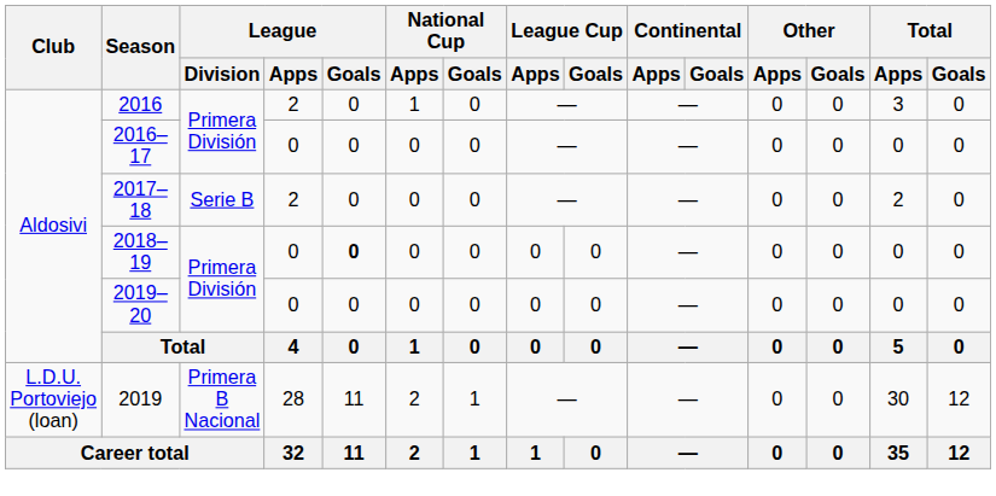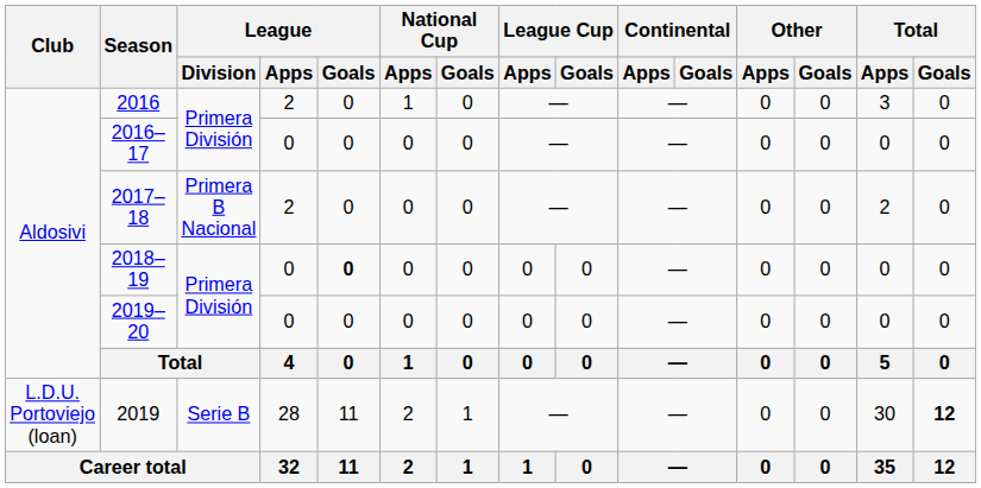 <table class="wikitable" style="text-align:center">
 <tr>
 <th rowspan="2">Club</th>
 <th rowspan="2">Season</th>
 <th colspan="3">League</th>
 <th colspan="2">National Cup</th>
 <th colspan="2">League Cup</th>
 <th colspan="2">Continental</th>
 <th colspan="2">Other</th>
 <th colspan="2">Total</th>
 </tr>
 <tr>
 <th>Division</th>
 <th>Apps</th>
 <th>Goals</th>
 <th>Apps</th>
 <th>Goals</th>
 <th>Apps</th>
 <th>Goals</th>
 <th>Apps</th>
 <th>Goals</th>
 <th>Apps</th>
 <th>Goals</th>
 <th>Apps</th>
 <th>Goals</th>
 </tr>
 <tr>
 <td rowspan="6"><a href='#'>Aldosivi</a></td>
 <td><a href='#'>2016</a></td>
 <td rowspan="2"><a href='#'>Primera División</a></td>
 <td>2</td>
 <td>0</td>
 <td>1</td>
 <td>0</td>
 <td colspan="2">—</td>
 <td colspan="2">—</td>
 <td>0</td>
 <td>0</td>
 <td>3</td>
 <td>0</td>
 </tr>
 <tr>
 <td><a href='#'>2016–17</a></td>
 <td>0</td>
 <td>0</td>
 <td>0</td>
 <td>0</td>
 <td colspan="2">—</td>
 <td colspan="2">—</td>
 <td>0</td>
 <td>0</td>
 <td>0</td>
 <td>0</td>
 </tr>
 <tr>
 <td><a href='#'>2017–18</a></td>
-<td rowspan="1"><a href='#'>Serie B</a></td>
+<td rowspan="1"><a href='#'>Primera B Nacional</a></td>
 <td>2</td>
 <td>0</td>
 <td>0</td>
 <td>0</td>
 <td colspan="2">—</td>
 <td colspan="2">—</td>
 <td>0</td>
 <td>0</td>
 <td>2</td>
 <td>0</td>
 </tr>
 <tr>
 <td><a href='#'>2018–19</a></td>
 <td rowspan="2"><a href='#'>Primera División</a></td>
 <td>0</td>
 <td><strong>0</strong></td>
 <td>0</td>
 <td>0</td>
 <td>0</td>
 <td>0</td>
 <td colspan="2">—</td>
 <td>0</td>
 <td>0</td>
 <td>0</td>
 <td>0</td>
 </tr>
 <tr>
 <td><a href='#'>2019–20</a></td>
 <td>0</td>
 <td>0</td>
 <td>0</td>
 <td>0</td>
 <td>0</td>
 <td>0</td>
 <td colspan="2">—</td>
 <td>0</td>
 <td>0</td>
 <td>0</td>
 <td>0</td>
 </tr>
 <tr>
 <th colspan="2">Total</th>
 <th>4</th>
 <th>0</th>
 <th>1</th>
 <th>0</th>
 <th>0</th>
 <th>0</th>
 <th colspan="2">—</th>
 <th>0</th>
 <th>0</th>
 <th>5</th>
 <th>0</th>
 </tr>
 <tr>
 <td rowspan="1"><a href='#'>L.D.U. Portoviejo</a> (loan)</td>
 <td>2019</td>
-<td rowspan="1"><a href='#'>Primera B Nacional</a></td>
+<td rowspan="1"><a href='#'>Serie B</a></td>
 <td>28</td>
 <td>11</td>
 <td>2</td>
 <td>1</td>
 <td colspan="2">—</td>
 <td colspan="2">—</td>
 <td>0</td>
 <td>0</td>
 <td>30</td>
-<td>12</td>
+<td><strong>12</strong></td>
 </tr>
 <tr>
 <th colspan="3">Career total</th>
 <th>32</th>
 <th>11</th>
 <th>2</th>
 <th>1</th>
 <th>1</th>
 <th>0</th>
 <th colspan="2">—</th>
 <th>0</th>
 <th>0</th>
 <th>35</th>
 <th>12</th>
 </tr>
 </table>
